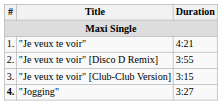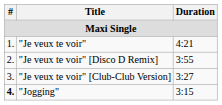 <table class="wikitable">
 <tr>
 <th>#</th>
 <th>Title</th>
 <th>Duration</th>
 </tr>
 <tr>
 <td colspan=3 bgcolor=#DDDDDD align=center><strong>Maxi Single</strong></td>
 </tr>
 <tr>
 <td>1.</td>
 <td>"Je veux te voir"</td>
 <td>4:21</td>
 </tr>
 <tr>
 <td>2.</td>
 <td>"Je veux te voir" [Disco D Remix]</td>
 <td>3:55</td>
 </tr>
 <tr>
 <td>3.</td>
 <td>"Je veux te voir" [Club-Club Version]</td>
-<td>3:15</td>
+<td>3:27</td>
 </tr>
 <tr>
 <td><strong>4.</strong></td>
 <td>"Jogging"</td>
-<td>3:27</td>
+<td>3:15</td>
 </tr>
 </table>
